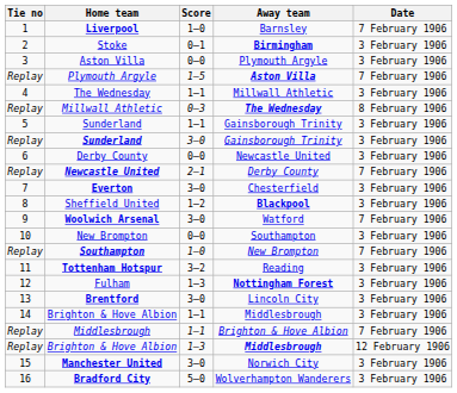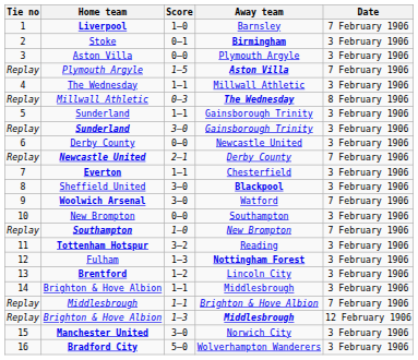 <table class="wikitable" style="text-align: center">
 <tr>
 <th>Tie no</th>
 <th>Home team</th>
 <th>Score</th>
 <th>Away team</th>
 <th>Date</th>
 </tr>
 <tr>
 <td>1</td>
 <td><strong><a href='#'>Liverpool</a></strong></td>
 <td>1–0</td>
 <td><a href='#'>Barnsley</a></td>
 <td>7 February 1906</td>
 </tr>
 <tr>
 <td>2</td>
 <td><a href='#'>Stoke</a></td>
 <td>0–1</td>
 <td><strong><a href='#'>Birmingham</a></strong></td>
 <td>3 February 1906</td>
 </tr>
 <tr>
 <td>3</td>
 <td><a href='#'>Aston Villa</a></td>
 <td>0–0</td>
 <td><a href='#'>Plymouth Argyle</a></td>
 <td>3 February 1906</td>
 </tr>
 <tr>
 <td><em>Replay</em></td>
 <td><em><a href='#'>Plymouth Argyle</a></em></td>
 <td><em>1–5</em></td>
 <td><strong><em><a href='#'>Aston Villa</a></em></strong></td>
 <td>7 February 1906</td>
 </tr>
 <tr>
 <td>4</td>
 <td><a href='#'>The Wednesday</a></td>
 <td>1–1</td>
 <td><a href='#'>Millwall Athletic</a></td>
 <td>3 February 1906</td>
 </tr>
 <tr>
 <td><em>Replay</em></td>
 <td><em><a href='#'>Millwall Athletic</a></em></td>
 <td><em>0–3</em></td>
 <td><strong><em><a href='#'>The Wednesday</a></em></strong></td>
 <td>8 February 1906</td>
 </tr>
 <tr>
 <td>5</td>
 <td><a href='#'>Sunderland</a></td>
 <td>1–1</td>
 <td><a href='#'>Gainsborough Trinity</a></td>
 <td>3 February 1906</td>
 </tr>
 <tr>
 <td><em>Replay</em></td>
 <td><strong><em><a href='#'>Sunderland</a></em></strong></td>
 <td><em>3–0</em></td>
 <td><em><a href='#'>Gainsborough Trinity</a></em></td>
 <td>3 February 1906</td>
 </tr>
 <tr>
 <td>6</td>
 <td><a href='#'>Derby County</a></td>
 <td>0–0</td>
 <td><a href='#'>Newcastle United</a></td>
 <td>3 February 1906</td>
 </tr>
 <tr>
 <td><em>Replay</em></td>
 <td><strong><em><a href='#'>Newcastle United</a></em></strong></td>
 <td><em>2–1</em></td>
 <td><em><a href='#'>Derby County</a></em></td>
 <td>7 February 1906</td>
 </tr>
 <tr>
 <td>7</td>
 <td><strong><a href='#'>Everton</a></strong></td>
-<td>3–0</td>
+<td>1–1</td>
 <td><a href='#'>Chesterfield</a></td>
 <td>3 February 1906</td>
 </tr>
 <tr>
 <td>8</td>
 <td><a href='#'>Sheffield United</a></td>
-<td>1–2</td>
+<td>3–0</td>
 <td><strong><a href='#'>Blackpool</a></strong></td>
 <td>3 February 1906</td>
 </tr>
 <tr>
 <td>9</td>
 <td><strong><a href='#'>Woolwich Arsenal</a></strong></td>
 <td>3–0</td>
 <td><a href='#'>Watford</a></td>
 <td>7 February 1906</td>
 </tr>
 <tr>
 <td>10</td>
 <td><a href='#'>New Brompton</a></td>
 <td>0–0</td>
 <td><a href='#'>Southampton</a></td>
 <td>3 February 1906</td>
 </tr>
 <tr>
 <td><em>Replay</em></td>
 <td><strong><em><a href='#'>Southampton</a></em></strong></td>
 <td><em>1–0</em></td>
 <td><em><a href='#'>New Brompton</a></em></td>
 <td>7 February 1906</td>
 </tr>
 <tr>
 <td>11</td>
 <td><strong><a href='#'>Tottenham Hotspur</a></strong></td>
 <td>3–2</td>
 <td><a href='#'>Reading</a></td>
 <td>3 February 1906</td>
 </tr>
 <tr>
 <td>12</td>
 <td><a href='#'>Fulham</a></td>
 <td>1–3</td>
 <td><strong><a href='#'>Nottingham Forest</a></strong></td>
 <td>3 February 1906</td>
 </tr>
 <tr>
 <td>13</td>
 <td><strong><a href='#'>Brentford</a></strong></td>
-<td>3–0</td>
+<td>1–2</td>
 <td><a href='#'>Lincoln City</a></td>
 <td>3 February 1906</td>
 </tr>
 <tr>
 <td>14</td>
 <td><a href='#'>Brighton & Hove Albion</a></td>
 <td>1–1</td>
 <td><a href='#'>Middlesbrough</a></td>
 <td>3 February 1906</td>
 </tr>
 <tr>
 <td><em>Replay</em></td>
 <td><em><a href='#'>Middlesbrough</a></em></td>
 <td><em>1–1</em></td>
 <td><em><a href='#'>Brighton & Hove Albion</a></em></td>
 <td>7 February 1906</td>
 </tr>
 <tr>
 <td><em>Replay</em></td>
 <td><em><a href='#'>Brighton & Hove Albion</a></em></td>
 <td><em>1–3</em></td>
 <td><strong><em><a href='#'>Middlesbrough</a></em></strong></td>
 <td>12 February 1906</td>
 </tr>
 <tr>
 <td>15</td>
 <td><strong><a href='#'>Manchester United</a></strong></td>
 <td>3–0</td>
 <td><a href='#'>Norwich City</a></td>
 <td>3 February 1906</td>
 </tr>
 <tr>
 <td>16</td>
 <td><strong><a href='#'>Bradford City</a></strong></td>
 <td>5–0</td>
 <td><a href='#'>Wolverhampton Wanderers</a></td>
 <td>3 February 1906</td>
 </tr>
 </table>
